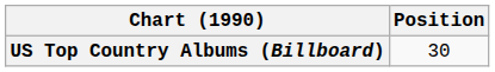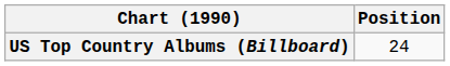 <table class="wikitable plainrowheaders" style="text-align:center">
 <tr>
 <th scope="col">Chart (1990)</th>
 <th scope="col">Position</th>
 </tr>
 <tr>
 <th scope="row">US Top Country Albums (<em>Billboard</em>)</th>
-<td>30</td>
+<td>24</td>
 </tr>
 </table>
